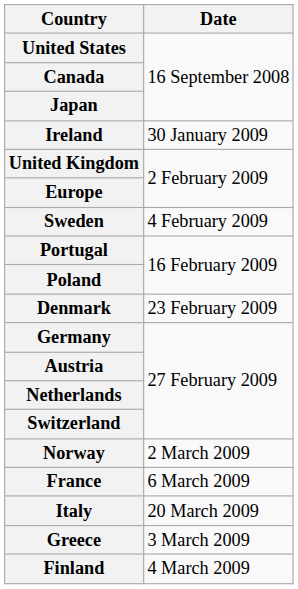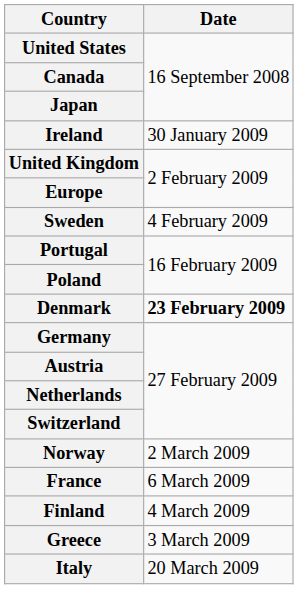 <table class="wikitable plainrowheaders">
 <tr>
 <th>Country</th>
 <th>Date</th>
 </tr>
 <tr>
 <th scope="row">United States</th>
 <td rowspan="3">16 September 2008</td>
 </tr>
 <tr>
 <th scope="row">Canada</th>
 </tr>
 <tr>
 <th scope="row">Japan</th>
 </tr>
 <tr>
 <th scope="row">Ireland</th>
 <td>30 January 2009</td>
 </tr>
 <tr>
 <th scope="row">United Kingdom</th>
 <td rowspan="2">2 February 2009</td>
 </tr>
 <tr>
 <th scope="row">Europe</th>
 </tr>
 <tr>
 <th scope="row">Sweden</th>
 <td>4 February 2009</td>
 </tr>
 <tr>
 <th scope="row">Portugal</th>
 <td rowspan="2">16 February 2009</td>
 </tr>
 <tr>
 <th scope="row">Poland</th>
 </tr>
 <tr>
 <th scope="row">Denmark</th>
-<td>23 February 2009</td>
+<td><strong>23 February 2009</strong></td>
 </tr>
 <tr>
 <th scope="row">Germany</th>
 <td rowspan="4">27 February 2009</td>
 </tr>
 <tr>
 <th scope="row">Austria</th>
 </tr>
 <tr>
 <th scope="row">Netherlands</th>
 </tr>
 <tr>
 <th scope="row">Switzerland</th>
 </tr>
 <tr>
 <th scope="row">Norway</th>
 <td>2 March 2009</td>
 </tr>
 <tr>
 <th scope="row">France</th>
 <td>6 March 2009</td>
 </tr>
 <tr>
-<th scope="row">Italy</th>
-<td>20 March 2009</td>
+<th scope="row">Finland</th>
+<td>4 March 2009</td>
 </tr>
 <tr>
 <th scope="row">Greece</th>
 <td>3 March 2009</td>
 </tr>
 <tr>
-<th scope="row">Finland</th>
-<td>4 March 2009</td>
+<th scope="row">Italy</th>
+<td>20 March 2009</td>
 </tr>
 </table>
